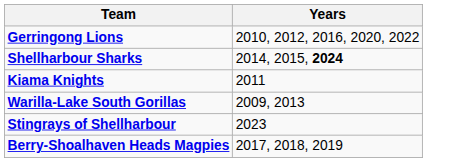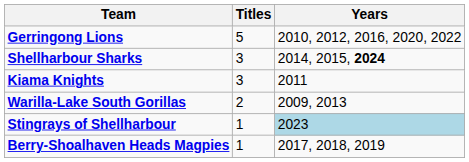 <table class="wikitable sortable">
 <tr>
 <th>Team</th>
+<th>Titles</th>
 <th>Years</th>
 </tr>
 <tr>
 <td><strong> <a href='#'>Gerringong Lions</a></strong></td>
+<td>5</td>
 <td>2010, 2012, 2016, 2020, 2022</td>
 </tr>
 <tr>
 <td><strong> <a href='#'>Shellharbour Sharks</a></strong></td>
+<td>3</td>
 <td>2014, 2015, <strong>2024</strong></td>
 </tr>
 <tr>
 <td><strong> <a href='#'>Kiama Knights</a></strong></td>
+<td>3</td>
 <td>2011</td>
 </tr>
 <tr>
 <td><strong> <a href='#'>Warilla-Lake South Gorillas</a></strong></td>
+<td>2</td>
 <td>2009, 2013</td>
 </tr>
 <tr>
 <td><strong> <a href='#'>Stingrays of Shellharbour</a></strong></td>
-<td>2023</td>
+<td>1</td>
+<td style="background: lightblue;">2023</td>
 </tr>
 <tr>
 <td><strong> <a href='#'>Berry-Shoalhaven Heads Magpies</a></strong></td>
+<td>1</td>
 <td>2017, 2018, 2019</td>
 </tr>
 </table>
